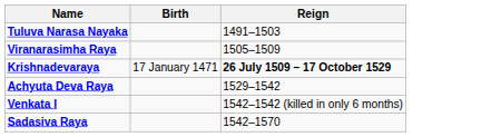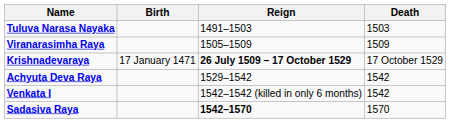 <table class="wikitable sortable mw-collapsible mw-collapsed">
 <tr>
 <th>Name</th>
 <th>Birth</th>
 <th>Reign</th>
+<th>Death</th>
 </tr>
 <tr>
 <td><strong><a href='#'>Tuluva Narasa Nayaka</a></strong></td>
 <td></td>
 <td>1491–1503</td>
+<td>1503</td>
 </tr>
 <tr>
 <td><strong><a href='#'>Viranarasimha Raya</a></strong></td>
 <td></td>
 <td>1505–1509</td>
+<td>1509</td>
 </tr>
 <tr>
 <td><strong><a href='#'>Krishnadevaraya</a></strong></td>
 <td>17 January 1471</td>
 <td><strong>26 July 1509 – 17 October 1529</strong></td>
+<td>17 October 1529</td>
 </tr>
 <tr>
 <td><strong><a href='#'>Achyuta Deva Raya</a></strong></td>
 <td></td>
 <td>1529–1542</td>
+<td>1542</td>
 </tr>
 <tr>
 <td><strong><a href='#'>Venkata I</a></strong></td>
 <td></td>
 <td>1542–1542 (killed in only 6 months)</td>
+<td>1542</td>
 </tr>
 <tr>
 <td><strong><a href='#'>Sadasiva Raya</a></strong></td>
 <td></td>
-<td>1542–1570</td>
+<td><strong>1542–1570</strong></td>
+<td>1570</td>
 </tr>
 </table>
